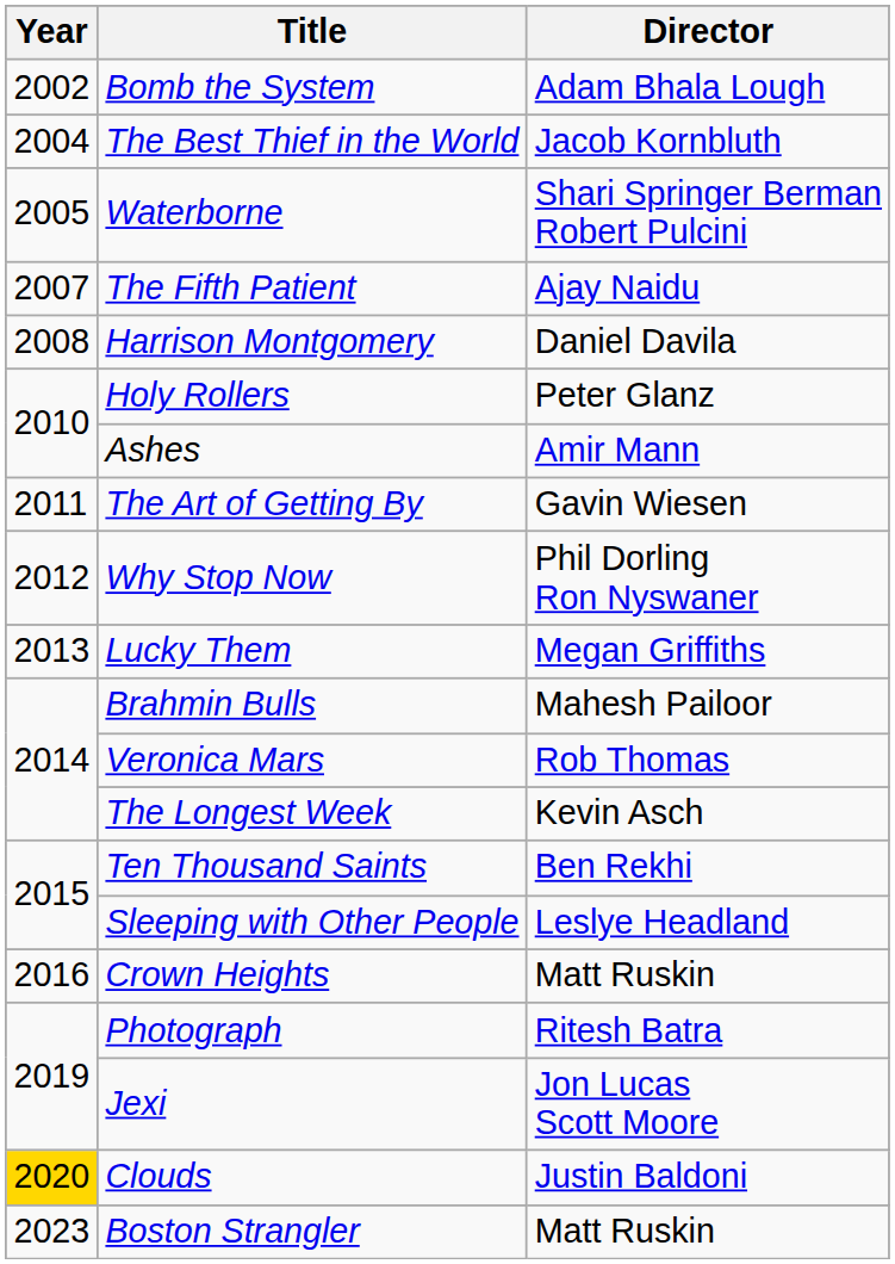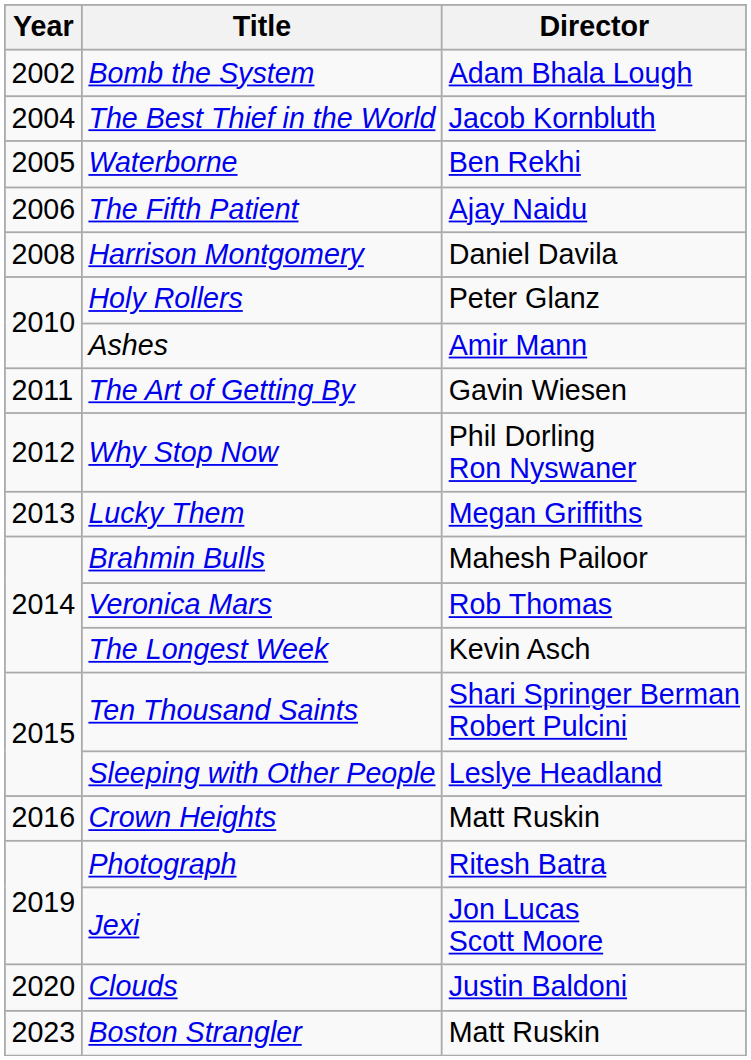 <table class="wikitable">
 <tr>
 <th>Year</th>
 <th>Title</th>
 <th>Director</th>
 </tr>
 <tr>
 <td>2002</td>
 <td><em><a href='#'>Bomb the System</a></em></td>
 <td><a href='#'>Adam Bhala Lough</a></td>
 </tr>
 <tr>
 <td>2004</td>
 <td><em><a href='#'>The Best Thief in the World</a></em></td>
 <td><a href='#'>Jacob Kornbluth</a></td>
 </tr>
 <tr>
 <td>2005</td>
 <td><em><a href='#'>Waterborne</a></em></td>
-<td><a href='#'>Shari Springer Berman<br>Robert Pulcini</a></td>
+<td><a href='#'>Ben Rekhi</a></td>
 </tr>
 <tr>
-<td>2007</td>
+<td>2006</td>
 <td><em><a href='#'>The Fifth Patient</a></em></td>
 <td><a href='#'>Ajay Naidu</a></td>
 </tr>
 <tr>
 <td>2008</td>
 <td><em><a href='#'>Harrison Montgomery</a></em></td>
 <td>Daniel Davila</td>
 </tr>
 <tr>
 <td rowspan=2>2010</td>
 <td><em><a href='#'>Holy Rollers</a></em></td>
 <td>Peter Glanz</td>
 </tr>
 <tr>
 <td><em>Ashes</em></td>
 <td><a href='#'>Amir Mann</a></td>
 </tr>
 <tr>
 <td>2011</td>
 <td><em><a href='#'>The Art of Getting By</a></em></td>
 <td>Gavin Wiesen</td>
 </tr>
 <tr>
 <td>2012</td>
 <td><em><a href='#'>Why Stop Now</a></em></td>
 <td>Phil Dorling<br><a href='#'>Ron Nyswaner</a></td>
 </tr>
 <tr>
 <td>2013</td>
 <td><em><a href='#'>Lucky Them</a></em></td>
 <td><a href='#'>Megan Griffiths</a></td>
 </tr>
 <tr>
 <td rowspan=3>2014</td>
 <td><em><a href='#'>Brahmin Bulls</a></em></td>
 <td>Mahesh Pailoor</td>
 </tr>
 <tr>
 <td><em><a href='#'>Veronica Mars</a></em></td>
 <td><a href='#'>Rob Thomas</a></td>
 </tr>
 <tr>
 <td><em><a href='#'>The Longest Week</a></em></td>
 <td>Kevin Asch</td>
 </tr>
 <tr>
 <td rowspan=2>2015</td>
 <td><em><a href='#'>Ten Thousand Saints</a></em></td>
-<td><a href='#'>Ben Rekhi</a></td>
+<td><a href='#'>Shari Springer Berman<br>Robert Pulcini</a></td>
 </tr>
 <tr>
 <td><em><a href='#'>Sleeping with Other People</a></em></td>
 <td><a href='#'>Leslye Headland</a></td>
 </tr>
 <tr>
 <td>2016</td>
 <td><em><a href='#'>Crown Heights</a></em></td>
 <td>Matt Ruskin</td>
 </tr>
 <tr>
 <td rowspan=2>2019</td>
 <td><em><a href='#'>Photograph</a></em></td>
 <td><a href='#'>Ritesh Batra</a></td>
 </tr>
 <tr>
 <td><em><a href='#'>Jexi</a></em></td>
 <td><a href='#'>Jon Lucas</a><br><a href='#'>Scott Moore</a></td>
 </tr>
 <tr>
-<td style="background: gold;">2020</td>
+<td>2020</td>
 <td><em><a href='#'>Clouds</a></em></td>
 <td><a href='#'>Justin Baldoni</a></td>
 </tr>
 <tr>
 <td>2023</td>
 <td><em><a href='#'>Boston Strangler</a></em></td>
 <td>Matt Ruskin</td>
 </tr>
 </table>
